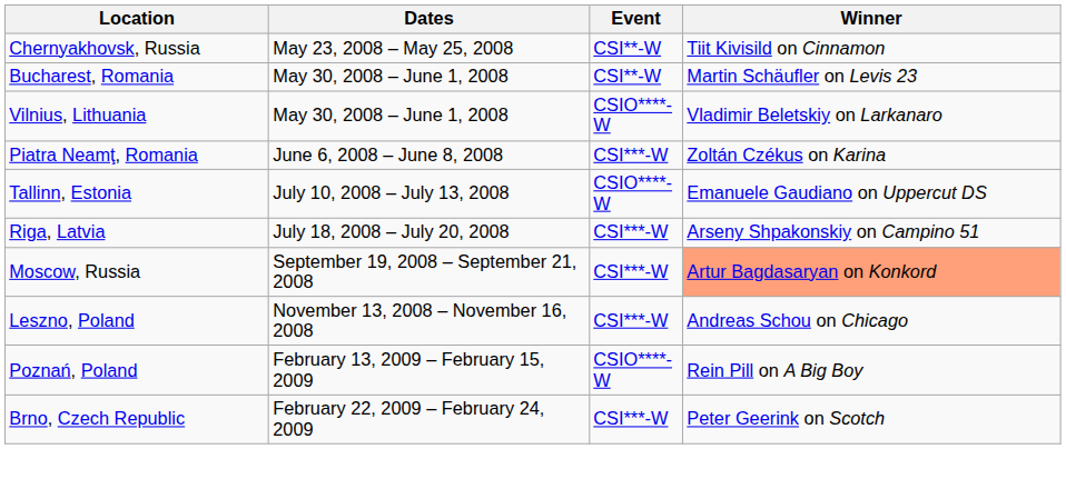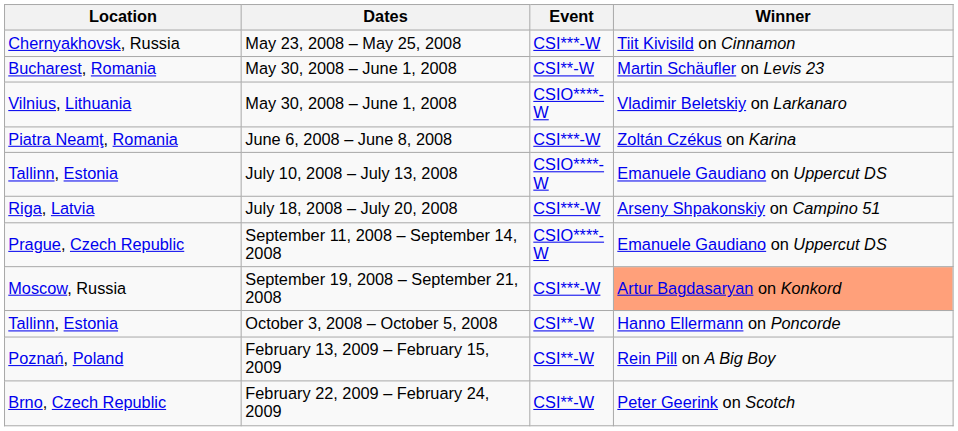 <table class="wikitable">
 <tr>
 <th width=225>Location</th>
 <th width=275>Dates</th>
 <th width=75>Event</th>
 <th width=325>Winner</th>
 </tr>
 <tr>
 <td> <a href='#'>Chernyakhovsk</a>, Russia</td>
 <td>May 23, 2008 – May 25, 2008</td>
-<td><a href='#'>CSI**-W</a></td>
+<td><a href='#'>CSI***-W</a></td>
 <td> <a href='#'>Tiit Kivisild</a> on <em>Cinnamon</em></td>
 </tr>
 <tr>
 <td> <a href='#'>Bucharest</a>, <a href='#'>Romania</a></td>
 <td>May 30, 2008 – June 1, 2008</td>
 <td><a href='#'>CSI**-W</a></td>
 <td> <a href='#'>Martin Schäufler</a> on <em>Levis 23</em></td>
 </tr>
 <tr>
 <td> <a href='#'>Vilnius</a>, <a href='#'>Lithuania</a></td>
 <td>May 30, 2008 – June 1, 2008</td>
 <td><a href='#'>CSIO****-W</a></td>
 <td> <a href='#'>Vladimir Beletskiy</a> on <em>Larkanaro</em></td>
 </tr>
 <tr>
 <td> <a href='#'>Piatra Neamţ</a>, <a href='#'>Romania</a></td>
 <td>June 6, 2008 – June 8, 2008</td>
 <td><a href='#'>CSI***-W</a></td>
 <td> <a href='#'>Zoltán Czékus</a> on <em>Karina</em></td>
 </tr>
 <tr>
 <td> <a href='#'>Tallinn</a>, <a href='#'>Estonia</a></td>
 <td>July 10, 2008 – July 13, 2008</td>
 <td><a href='#'>CSIO****-W</a></td>
 <td> <a href='#'>Emanuele Gaudiano</a> on <em>Uppercut DS</em></td>
 </tr>
 <tr>
 <td> <a href='#'>Riga</a>, <a href='#'>Latvia</a></td>
 <td>July 18, 2008 – July 20, 2008</td>
 <td><a href='#'>CSI***-W</a></td>
 <td> <a href='#'>Arseny Shpakonskiy</a> on <em>Campino 51</em></td>
 </tr>
 <tr>
+<td> <a href='#'>Prague</a>, <a href='#'>Czech Republic</a></td>
+<td>September 11, 2008 – September 14, 2008</td>
+<td><a href='#'>CSIO****-W</a></td>
+<td> <a href='#'>Emanuele Gaudiano</a> on <em>Uppercut DS</em></td>
+</tr>
+<tr>
 <td> <a href='#'>Moscow</a>, Russia</td>
 <td>September 19, 2008 – September 21, 2008</td>
 <td><a href='#'>CSI***-W</a></td>
 <td style="background: lightsalmon;"> <a href='#'>Artur Bagdasaryan</a> on <em>Konkord</em></td>
 </tr>
 <tr>
-<td> <a href='#'>Leszno</a>, <a href='#'>Poland</a></td>
-<td>November 13, 2008 – November 16, 2008</td>
-<td><a href='#'>CSI***-W</a></td>
-<td> <a href='#'>Andreas Schou</a> on <em>Chicago</em></td>
+<td> <a href='#'>Tallinn</a>, <a href='#'>Estonia</a></td>
+<td>October 3, 2008 – October 5, 2008</td>
+<td><a href='#'>CSI**-W</a></td>
+<td> <a href='#'>Hanno Ellermann</a> on <em>Poncorde</em></td>
 </tr>
 <tr>
 <td> <a href='#'>Poznań</a>, <a href='#'>Poland</a></td>
 <td>February 13, 2009 – February 15, 2009</td>
-<td><a href='#'>CSIO****-W</a></td>
+<td><a href='#'>CSI**-W</a></td>
 <td> <a href='#'>Rein Pill</a> on <em>A Big Boy</em></td>
 </tr>
 <tr>
 <td> <a href='#'>Brno</a>, <a href='#'>Czech Republic</a></td>
 <td>February 22, 2009 – February 24, 2009</td>
-<td><a href='#'>CSI***-W</a></td>
+<td><a href='#'>CSI**-W</a></td>
 <td> <a href='#'>Peter Geerink</a> on <em>Scotch</em></td>
 </tr>
 </table>
